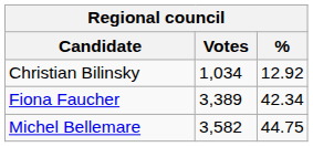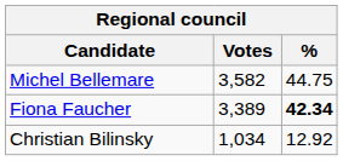 <table class="wikitable">
 <tr>
 <th colspan="3">Regional council</th>
 </tr>
 <tr>
 <th style="width: 170px">Candidate</th>
 <th style="width: 50px">Votes</th>
 <th style="width: 40px">%</th>
 </tr>
 <tr>
+<td><a href='#'>Michel Bellemare</a></td>
+<td>3,582</td>
+<td>44.75</td>
+</tr>
+<tr>
+<td><a href='#'>Fiona Faucher</a></td>
+<td>3,389</td>
+<td><strong>42.34</strong></td>
+</tr>
+<tr>
 <td>Christian Bilinsky</td>
 <td>1,034</td>
 <td>12.92</td>
 </tr>
-<tr>
-<td><a href='#'>Fiona Faucher</a></td>
-<td>3,389</td>
-<td>42.34</td>
-</tr>
-<tr>
-<td><a href='#'>Michel Bellemare</a></td>
-<td>3,582</td>
-<td>44.75</td>
-</tr>
 </table>
